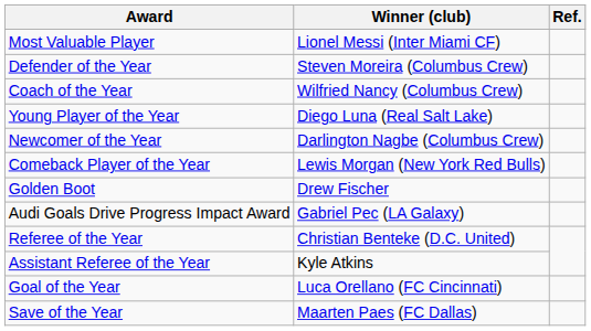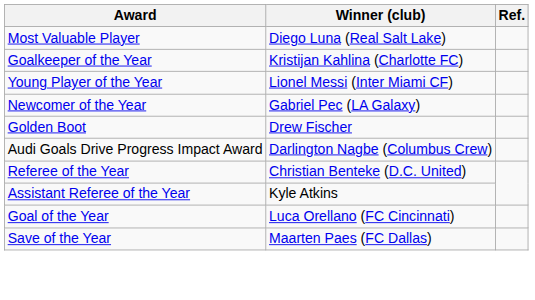 <table class="wikitable">
 <tr style="background:#cccccc;">
 <th>Award</th>
 <th>Winner (club)</th>
 <th>Ref.</th>
 </tr>
 <tr>
 <td><a href='#'>Most Valuable Player</a></td>
+<td><a href='#'>Diego Luna</a> (<a href='#'>Real Salt Lake</a>)</td>
+<td align="center"></td>
+</tr>
+<tr>
+<td><a href='#'>Goalkeeper of the Year</a></td>
+<td><a href='#'>Kristijan Kahlina</a> (<a href='#'>Charlotte FC</a>)</td>
+<td align="center"></td>
+</tr>
+<tr>
+<td><a href='#'>Young Player of the Year</a></td>
 <td><a href='#'>Lionel Messi</a> (<a href='#'>Inter Miami CF</a>)</td>
 <td align="center"></td>
 </tr>
 <tr>
-<td><a href='#'>Defender of the Year</a></td>
-<td><a href='#'>Steven Moreira</a> (<a href='#'>Columbus Crew</a>)</td>
-<td align="center"></td>
-</tr>
-<tr>
-<td><a href='#'>Coach of the Year</a></td>
-<td><a href='#'>Wilfried Nancy</a> (<a href='#'>Columbus Crew</a>)</td>
-<td align="center"></td>
-</tr>
-<tr>
-<td><a href='#'>Young Player of the Year</a></td>
-<td><a href='#'>Diego Luna</a> (<a href='#'>Real Salt Lake</a>)</td>
-<td align="center"></td>
-</tr>
-<tr>
 <td><a href='#'>Newcomer of the Year</a></td>
-<td><a href='#'>Darlington Nagbe</a> (<a href='#'>Columbus Crew</a>)</td>
-<td align="center"></td>
-</tr>
-<tr>
-<td><a href='#'>Comeback Player of the Year</a></td>
-<td><a href='#'>Lewis Morgan</a> (<a href='#'>New York Red Bulls</a>)</td>
+<td><a href='#'>Gabriel Pec</a> (<a href='#'>LA Galaxy</a>)</td>
 <td align="center"></td>
 </tr>
 <tr>
 <td><a href='#'>Golden Boot</a></td>
 <td><a href='#'>Drew Fischer</a></td>
 <td align="center"></td>
 </tr>
 <tr>
 <td>Audi Goals Drive Progress Impact Award</td>
-<td><a href='#'>Gabriel Pec</a> (<a href='#'>LA Galaxy</a>)</td>
+<td><a href='#'>Darlington Nagbe</a> (<a href='#'>Columbus Crew</a>)</td>
 <td></td>
 </tr>
 <tr>
 <td><a href='#'>Referee of the Year</a></td>
 <td><a href='#'>Christian Benteke</a> (<a href='#'>D.C. United</a>)</td>
 <td rowspan="2" align="center"></td>
 </tr>
 <tr>
 <td><a href='#'>Assistant Referee of the Year</a></td>
 <td>Kyle Atkins</td>
 </tr>
 <tr>
 <td><a href='#'>Goal of the Year</a></td>
 <td><a href='#'>Luca Orellano</a> (<a href='#'>FC Cincinnati</a>)</td>
 <td align=center></td>
 </tr>
 <tr>
 <td><a href='#'>Save of the Year</a></td>
 <td><a href='#'>Maarten Paes</a> (<a href='#'>FC Dallas</a>)</td>
 <td align=center></td>
 </tr>
 </table>
